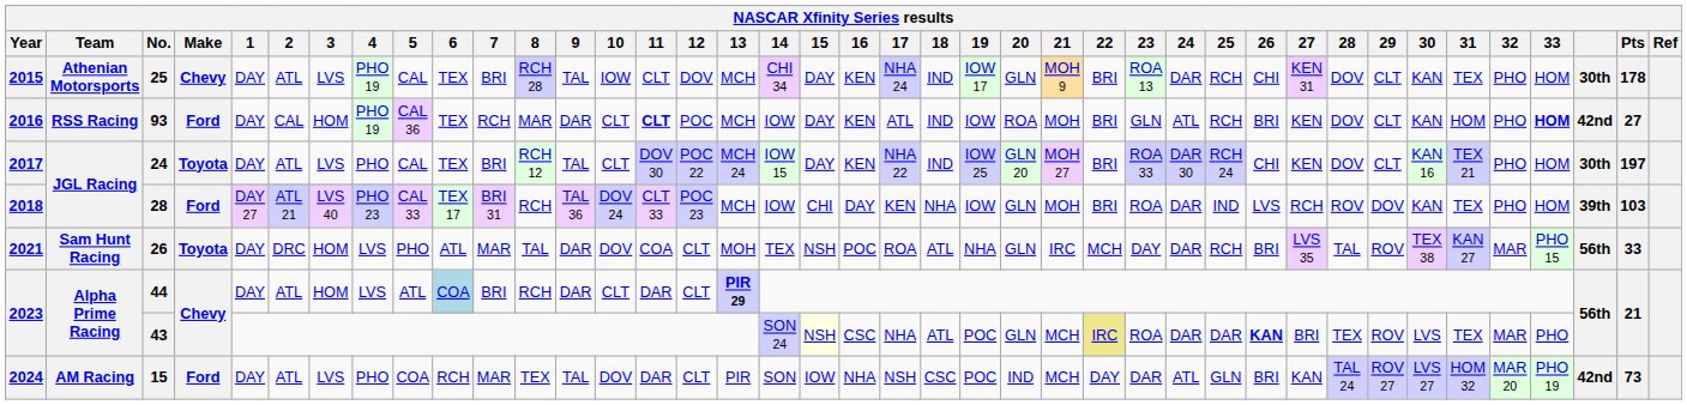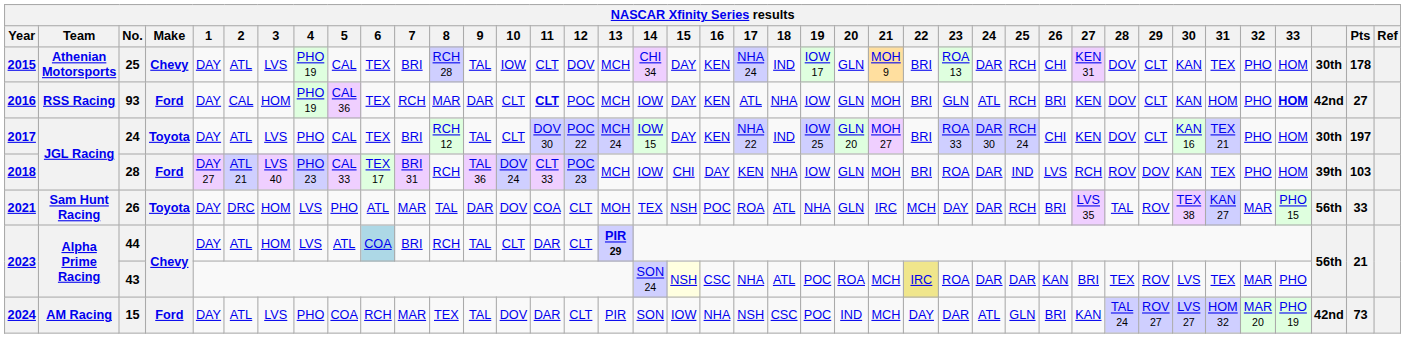 <table class="wikitable" style="text-align:center; font-size:75%">
 <tr>
 <th colspan=40><a href='#'>NASCAR Xfinity Series</a> results</th>
 </tr>
 <tr>
 <th>Year</th>
 <th>Team</th>
 <th>No.</th>
 <th>Make</th>
 <th>1</th>
 <th>2</th>
 <th>3</th>
 <th>4</th>
 <th>5</th>
 <th>6</th>
 <th>7</th>
 <th>8</th>
 <th>9</th>
 <th>10</th>
 <th>11</th>
 <th>12</th>
 <th>13</th>
 <th>14</th>
 <th>15</th>
 <th>16</th>
 <th>17</th>
 <th>18</th>
 <th>19</th>
 <th>20</th>
 <th>21</th>
 <th>22</th>
 <th>23</th>
 <th>24</th>
 <th>25</th>
 <th>26</th>
 <th>27</th>
 <th>28</th>
 <th>29</th>
 <th>30</th>
 <th>31</th>
 <th>32</th>
 <th>33</th>
 <th></th>
 <th>Pts</th>
 <th>Ref</th>
 </tr>
 <tr>
 <th><a href='#'>2015</a></th>
 <th><a href='#'>Athenian Motorsports</a></th>
 <th>25</th>
 <th><a href='#'>Chevy</a></th>
 <td><a href='#'>DAY</a></td>
 <td><a href='#'>ATL</a></td>
 <td><a href='#'>LVS</a></td>
 <td style="background:#DFFFDF;"><a href='#'>PHO</a><br><small>19</small></td>
 <td><a href='#'>CAL</a></td>
 <td><a href='#'>TEX</a></td>
 <td><a href='#'>BRI</a></td>
 <td style="background:#CFCFFF;"><a href='#'>RCH</a><br><small>28</small></td>
 <td><a href='#'>TAL</a></td>
 <td><a href='#'>IOW</a></td>
 <td><a href='#'>CLT</a></td>
 <td><a href='#'>DOV</a></td>
 <td><a href='#'>MCH</a></td>
 <td style="background:#EFCFFF;"><a href='#'>CHI</a><br><small>34</small></td>
 <td><a href='#'>DAY</a></td>
 <td><a href='#'>KEN</a></td>
 <td style="background:#CFCFFF;"><a href='#'>NHA</a><br><small>24</small></td>
 <td><a href='#'>IND</a></td>
 <td style="background:#DFFFDF;"><a href='#'>IOW</a><br><small>17</small></td>
 <td><a href='#'>GLN</a></td>
 <td style="background:#FFDF9F;"><a href='#'>MOH</a><br><small>9</small></td>
 <td><a href='#'>BRI</a></td>
 <td style="background:#DFFFDF;"><a href='#'>ROA</a><br><small>13</small></td>
 <td><a href='#'>DAR</a></td>
 <td><a href='#'>RCH</a></td>
 <td><a href='#'>CHI</a></td>
 <td style="background:#EFCFFF;"><a href='#'>KEN</a><br><small>31</small></td>
 <td><a href='#'>DOV</a></td>
 <td><a href='#'>CLT</a></td>
 <td><a href='#'>KAN</a></td>
 <td><a href='#'>TEX</a></td>
 <td><a href='#'>PHO</a></td>
 <td><a href='#'>HOM</a></td>
 <th>30th</th>
 <th>178</th>
 <th></th>
 </tr>
 <tr>
 <th><a href='#'>2016</a></th>
 <th><a href='#'>RSS Racing</a></th>
 <th>93</th>
 <th><a href='#'>Ford</a></th>
 <td><a href='#'>DAY</a></td>
 <td><a href='#'>CAL</a></td>
 <td><a href='#'>HOM</a></td>
 <td style="background:#DFFFDF;"><a href='#'>PHO</a><br><small>19</small></td>
 <td style="background:#EFCFFF;"><a href='#'>CAL</a><br><small>36</small></td>
 <td><a href='#'>TEX</a></td>
 <td><a href='#'>RCH</a></td>
 <td><a href='#'>MAR</a></td>
 <td><a href='#'>DAR</a></td>
 <td><a href='#'>CLT</a></td>
 <td><strong><a href='#'>CLT</a></strong></td>
 <td><a href='#'>POC</a></td>
 <td><a href='#'>MCH</a></td>
 <td><a href='#'>IOW</a></td>
 <td><a href='#'>DAY</a></td>
 <td><a href='#'>KEN</a></td>
 <td><a href='#'>ATL</a></td>
-<td><a href='#'>IND</a></td>
+<td><a href='#'>NHA</a></td>
 <td><a href='#'>IOW</a></td>
-<td><a href='#'>ROA</a></td>
+<td><a href='#'>GLN</a></td>
 <td><a href='#'>MOH</a></td>
 <td><a href='#'>BRI</a></td>
 <td><a href='#'>GLN</a></td>
 <td><a href='#'>ATL</a></td>
 <td><a href='#'>RCH</a></td>
 <td><a href='#'>BRI</a></td>
 <td><a href='#'>KEN</a></td>
 <td><a href='#'>DOV</a></td>
 <td><a href='#'>CLT</a></td>
 <td><a href='#'>KAN</a></td>
 <td><a href='#'>HOM</a></td>
 <td><a href='#'>PHO</a></td>
 <td><strong><a href='#'>HOM</a></strong></td>
 <th>42nd</th>
 <th>27</th>
 <th></th>
 </tr>
 <tr>
 <th><a href='#'>2017</a></th>
 <th rowspan=2><a href='#'>JGL Racing</a></th>
 <th>24</th>
 <th><a href='#'>Toyota</a></th>
 <td><a href='#'>DAY</a></td>
 <td><a href='#'>ATL</a></td>
 <td><a href='#'>LVS</a></td>
 <td><a href='#'>PHO</a></td>
 <td><a href='#'>CAL</a></td>
 <td><a href='#'>TEX</a></td>
 <td><a href='#'>BRI</a></td>
 <td style="background:#DFFFDF;"><a href='#'>RCH</a><br><small>12</small></td>
 <td><a href='#'>TAL</a></td>
 <td><a href='#'>CLT</a></td>
 <td style="background:#CFCFFF;"><a href='#'>DOV</a><br><small>30</small></td>
 <td style="background:#CFCFFF;"><a href='#'>POC</a><br><small>22</small></td>
 <td style="background:#CFCFFF;"><a href='#'>MCH</a><br><small>24</small></td>
 <td style="background:#DFFFDF;"><a href='#'>IOW</a><br><small>15</small></td>
 <td><a href='#'>DAY</a></td>
 <td><a href='#'>KEN</a></td>
 <td style="background:#CFCFFF;"><a href='#'>NHA</a><br><small>22</small></td>
 <td><a href='#'>IND</a></td>
 <td style="background:#CFCFFF;"><a href='#'>IOW</a><br><small>25</small></td>
 <td style="background:#DFFFDF;"><a href='#'>GLN</a><br><small>20</small></td>
 <td style="background:#EFCFFF;"><a href='#'>MOH</a><br><small>27</small></td>
 <td><a href='#'>BRI</a></td>
 <td style="background:#CFCFFF;"><a href='#'>ROA</a><br><small>33</small></td>
 <td style="background:#CFCFFF;"><a href='#'>DAR</a><br><small>30</small></td>
 <td style="background:#CFCFFF;"><a href='#'>RCH</a><br><small>24</small></td>
 <td><a href='#'>CHI</a></td>
 <td><a href='#'>KEN</a></td>
 <td><a href='#'>DOV</a></td>
 <td><a href='#'>CLT</a></td>
 <td style="background:#DFFFDF;"><a href='#'>KAN</a><br><small>16</small></td>
 <td style="background:#CFCFFF;"><a href='#'>TEX</a><br><small>21</small></td>
 <td><a href='#'>PHO</a></td>
 <td><a href='#'>HOM</a></td>
 <th>30th</th>
 <th>197</th>
 <th></th>
 </tr>
 <tr>
 <th><a href='#'>2018</a></th>
 <th>28</th>
 <th><a href='#'>Ford</a></th>
 <td style="background:#EFCFFF;"><a href='#'>DAY</a><br><small>27</small></td>
 <td style="background:#CFCFFF;"><a href='#'>ATL</a><br><small>21</small></td>
 <td style="background:#EFCFFF;"><a href='#'>LVS</a><br><small>40</small></td>
 <td style="background:#CFCFFF;"><a href='#'>PHO</a><br><small>23</small></td>
 <td style="background:#EFCFFF;"><a href='#'>CAL</a><br><small>33</small></td>
 <td style="background:#DFFFDF;"><a href='#'>TEX</a><br><small>17</small></td>
 <td style="background:#EFCFFF;"><a href='#'>BRI</a><br><small>31</small></td>
 <td><a href='#'>RCH</a></td>
 <td style="background:#EFCFFF;"><a href='#'>TAL</a><br><small>36</small></td>
 <td style="background:#CFCFFF;"><a href='#'>DOV</a><br><small>24</small></td>
 <td style="background:#EFCFFF;"><a href='#'>CLT</a><br><small>33</small></td>
 <td style="background:#CFCFFF;"><a href='#'>POC</a><br><small>23</small></td>
 <td><a href='#'>MCH</a></td>
 <td><a href='#'>IOW</a></td>
 <td><a href='#'>CHI</a></td>
 <td><a href='#'>DAY</a></td>
 <td><a href='#'>KEN</a></td>
 <td><a href='#'>NHA</a></td>
 <td><a href='#'>IOW</a></td>
 <td><a href='#'>GLN</a></td>
 <td><a href='#'>MOH</a></td>
 <td><a href='#'>BRI</a></td>
 <td><a href='#'>ROA</a></td>
 <td><a href='#'>DAR</a></td>
 <td><a href='#'>IND</a></td>
 <td><a href='#'>LVS</a></td>
 <td><a href='#'>RCH</a></td>
 <td><a href='#'>ROV</a></td>
 <td><a href='#'>DOV</a></td>
 <td><a href='#'>KAN</a></td>
 <td><a href='#'>TEX</a></td>
 <td><a href='#'>PHO</a></td>
 <td><a href='#'>HOM</a></td>
 <th>39th</th>
 <th>103</th>
 <th></th>
 </tr>
 <tr>
 <th><a href='#'>2021</a></th>
 <th><a href='#'>Sam Hunt Racing</a></th>
 <th>26</th>
 <th><a href='#'>Toyota</a></th>
 <td><a href='#'>DAY</a></td>
 <td><a href='#'>DRC</a></td>
 <td><a href='#'>HOM</a></td>
 <td><a href='#'>LVS</a></td>
 <td><a href='#'>PHO</a></td>
 <td><a href='#'>ATL</a></td>
 <td><a href='#'>MAR</a></td>
 <td><a href='#'>TAL</a></td>
 <td><a href='#'>DAR</a></td>
 <td><a href='#'>DOV</a></td>
 <td><a href='#'>COA</a></td>
 <td><a href='#'>CLT</a></td>
 <td><a href='#'>MOH</a></td>
 <td><a href='#'>TEX</a></td>
 <td><a href='#'>NSH</a></td>
 <td><a href='#'>POC</a></td>
 <td><a href='#'>ROA</a></td>
 <td><a href='#'>ATL</a></td>
 <td><a href='#'>NHA</a></td>
 <td><a href='#'>GLN</a></td>
 <td><a href='#'>IRC</a></td>
 <td><a href='#'>MCH</a></td>
 <td><a href='#'>DAY</a></td>
 <td><a href='#'>DAR</a></td>
 <td><a href='#'>RCH</a></td>
 <td><a href='#'>BRI</a></td>
 <td style="background:#EFCFFF;"><a href='#'>LVS</a><br><small>35</small></td>
 <td><a href='#'>TAL</a></td>
 <td><a href='#'>ROV</a></td>
 <td style="background:#EFCFFF;"><a href='#'>TEX</a><br><small>38</small></td>
 <td style="background:#CFCFFF;"><a href='#'>KAN</a><br><small>27</small></td>
 <td><a href='#'>MAR</a></td>
 <td style="background:#DFFFDF;"><a href='#'>PHO</a><br><small>15</small></td>
 <th>56th</th>
 <th>33</th>
 <th></th>
 </tr>
 <tr>
 <th rowspan=2><a href='#'>2023</a></th>
 <th rowspan=2><a href='#'>Alpha Prime Racing</a></th>
 <th>44</th>
 <th rowspan=2><a href='#'>Chevy</a></th>
 <td><a href='#'>DAY</a></td>
 <td><a href='#'>ATL</a></td>
 <td><a href='#'>HOM</a></td>
 <td><a href='#'>LVS</a></td>
 <td><a href='#'>ATL</a></td>
 <td style="background: lightblue;"><a href='#'>COA</a></td>
 <td><a href='#'>BRI</a></td>
 <td><a href='#'>RCH</a></td>
-<td><a href='#'>DAR</a></td>
+<td><a href='#'>TAL</a></td>
 <td><a href='#'>CLT</a></td>
 <td><a href='#'>DAR</a></td>
 <td><a href='#'>CLT</a></td>
 <td style="background:#CFCFFF;"><strong><a href='#'>PIR</a><br><small>29</small></strong></td>
 <td colspan=20></td>
 <th rowspan=2>56th</th>
 <th rowspan=2>21</th>
 <th rowspan=2></th>
 </tr>
 <tr>
 <th>43</th>
 <td colspan=13></td>
 <td style="background:#CFCFFF;"><a href='#'>SON</a><br><small>24</small></td>
 <td style="background: lightyellow;"><a href='#'>NSH</a></td>
 <td><a href='#'>CSC</a></td>
 <td><a href='#'>NHA</a></td>
 <td><a href='#'>ATL</a></td>
 <td><a href='#'>POC</a></td>
-<td><a href='#'>GLN</a></td>
+<td><a href='#'>ROA</a></td>
 <td><a href='#'>MCH</a></td>
 <td style="background: khaki;"><a href='#'>IRC</a></td>
 <td><a href='#'>ROA</a></td>
 <td><a href='#'>DAR</a></td>
 <td><a href='#'>DAR</a></td>
-<td><strong><a href='#'>KAN</a></strong></td>
+<td><a href='#'>KAN</a></td>
 <td><a href='#'>BRI</a></td>
 <td><a href='#'>TEX</a></td>
 <td><a href='#'>ROV</a></td>
 <td><a href='#'>LVS</a></td>
 <td><a href='#'>TEX</a></td>
 <td><a href='#'>MAR</a></td>
 <td><a href='#'>PHO</a></td>
 </tr>
 <tr>
 <th><a href='#'>2024</a></th>
 <th><a href='#'>AM Racing</a></th>
 <th>15</th>
 <th><a href='#'>Ford</a></th>
 <td><a href='#'>DAY</a></td>
 <td><a href='#'>ATL</a></td>
 <td><a href='#'>LVS</a></td>
 <td><a href='#'>PHO</a></td>
 <td><a href='#'>COA</a></td>
 <td><a href='#'>RCH</a></td>
 <td><a href='#'>MAR</a></td>
 <td><a href='#'>TEX</a></td>
 <td><a href='#'>TAL</a></td>
 <td><a href='#'>DOV</a></td>
 <td><a href='#'>DAR</a></td>
 <td><a href='#'>CLT</a></td>
 <td><a href='#'>PIR</a></td>
 <td><a href='#'>SON</a></td>
 <td><a href='#'>IOW</a></td>
 <td><a href='#'>NHA</a></td>
 <td><a href='#'>NSH</a></td>
 <td><a href='#'>CSC</a></td>
 <td><a href='#'>POC</a></td>
 <td><a href='#'>IND</a></td>
 <td><a href='#'>MCH</a></td>
 <td><a href='#'>DAY</a></td>
 <td><a href='#'>DAR</a></td>
 <td><a href='#'>ATL</a></td>
 <td><a href='#'>GLN</a></td>
 <td><a href='#'>BRI</a></td>
 <td><a href='#'>KAN</a></td>
 <td style="background:#CFCFFF;"><a href='#'>TAL</a><br><small>24</small></td>
 <td style="background:#CFCFFF;"><a href='#'>ROV</a><br><small>27</small></td>
 <td style="background:#CFCFFF;"><a href='#'>LVS</a><br><small>27</small></td>
 <td style="background:#CFCFFF;"><a href='#'>HOM</a><br><small>32</small></td>
 <td style="background:#DFFFDF;"><a href='#'>MAR</a><br><small>20</small></td>
 <td style="background:#DFFFDF;"><a href='#'>PHO</a><br><small>19</small></td>
 <th>42nd</th>
 <th>73</th>
 <th></th>
 </tr>
 </table>
